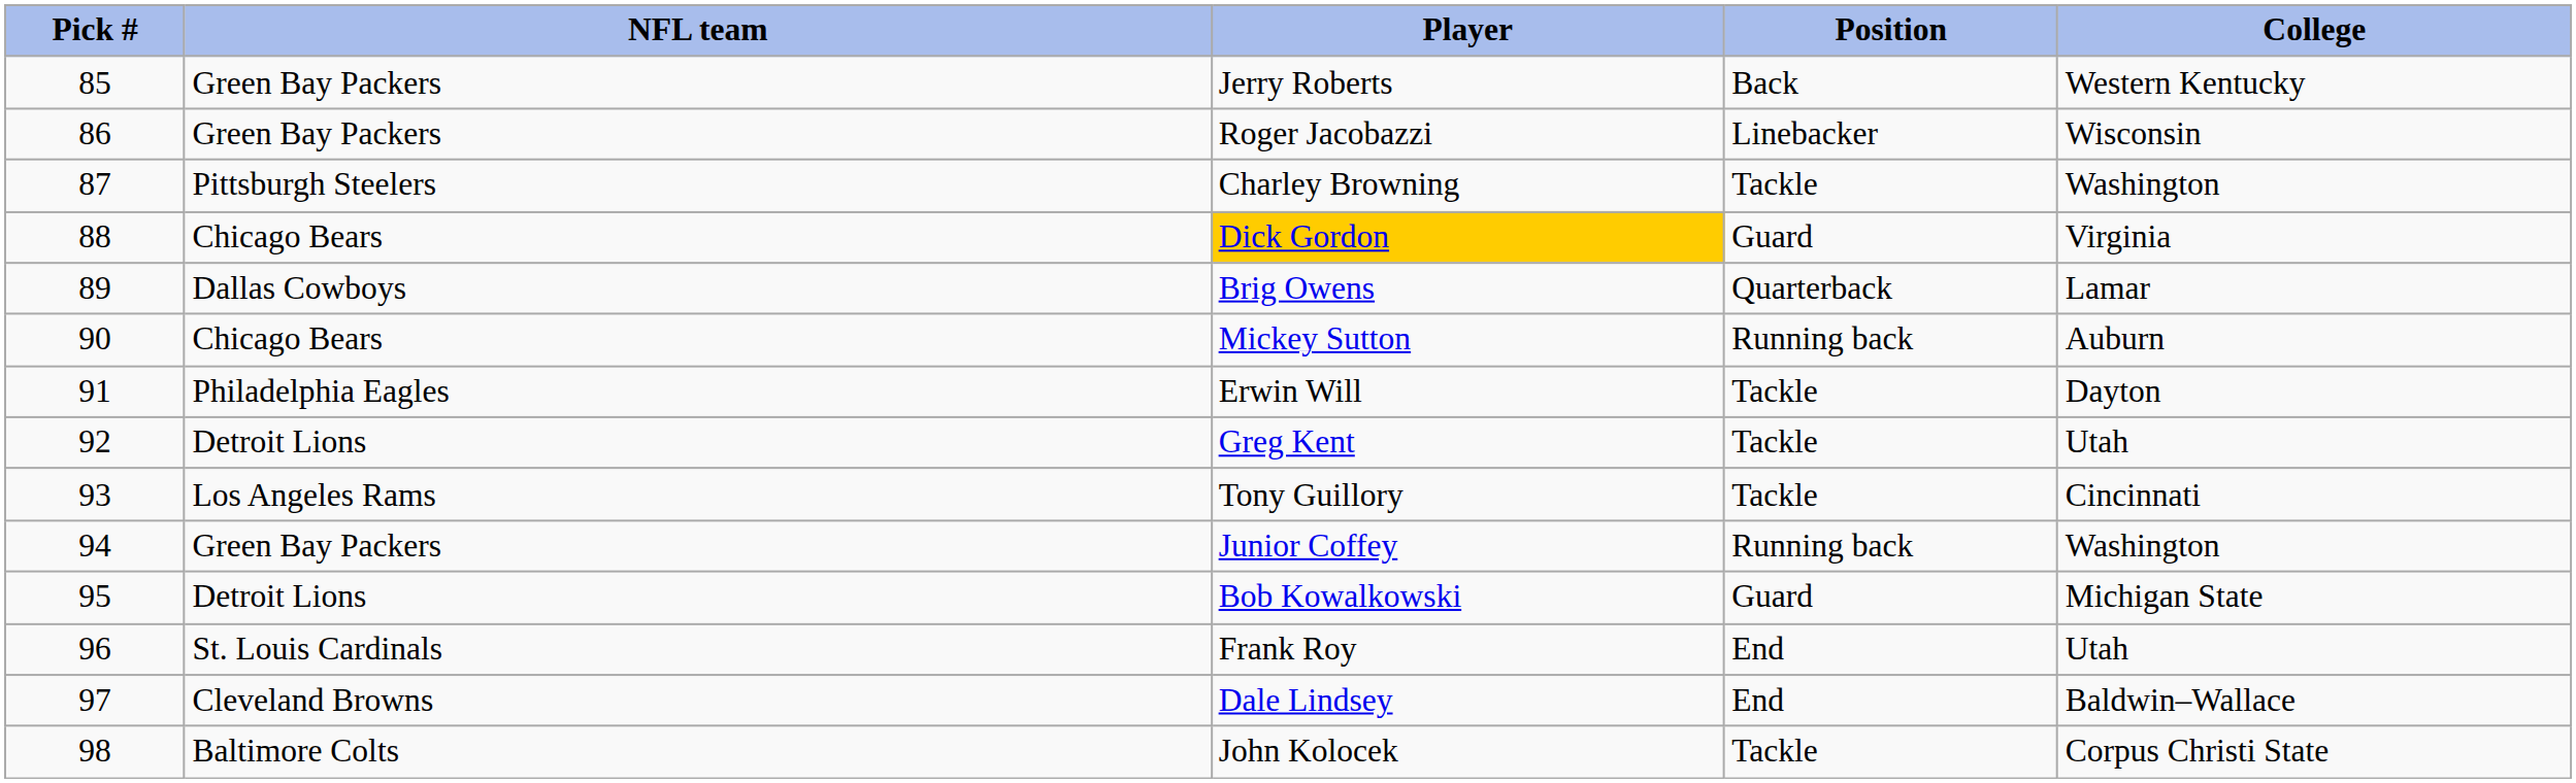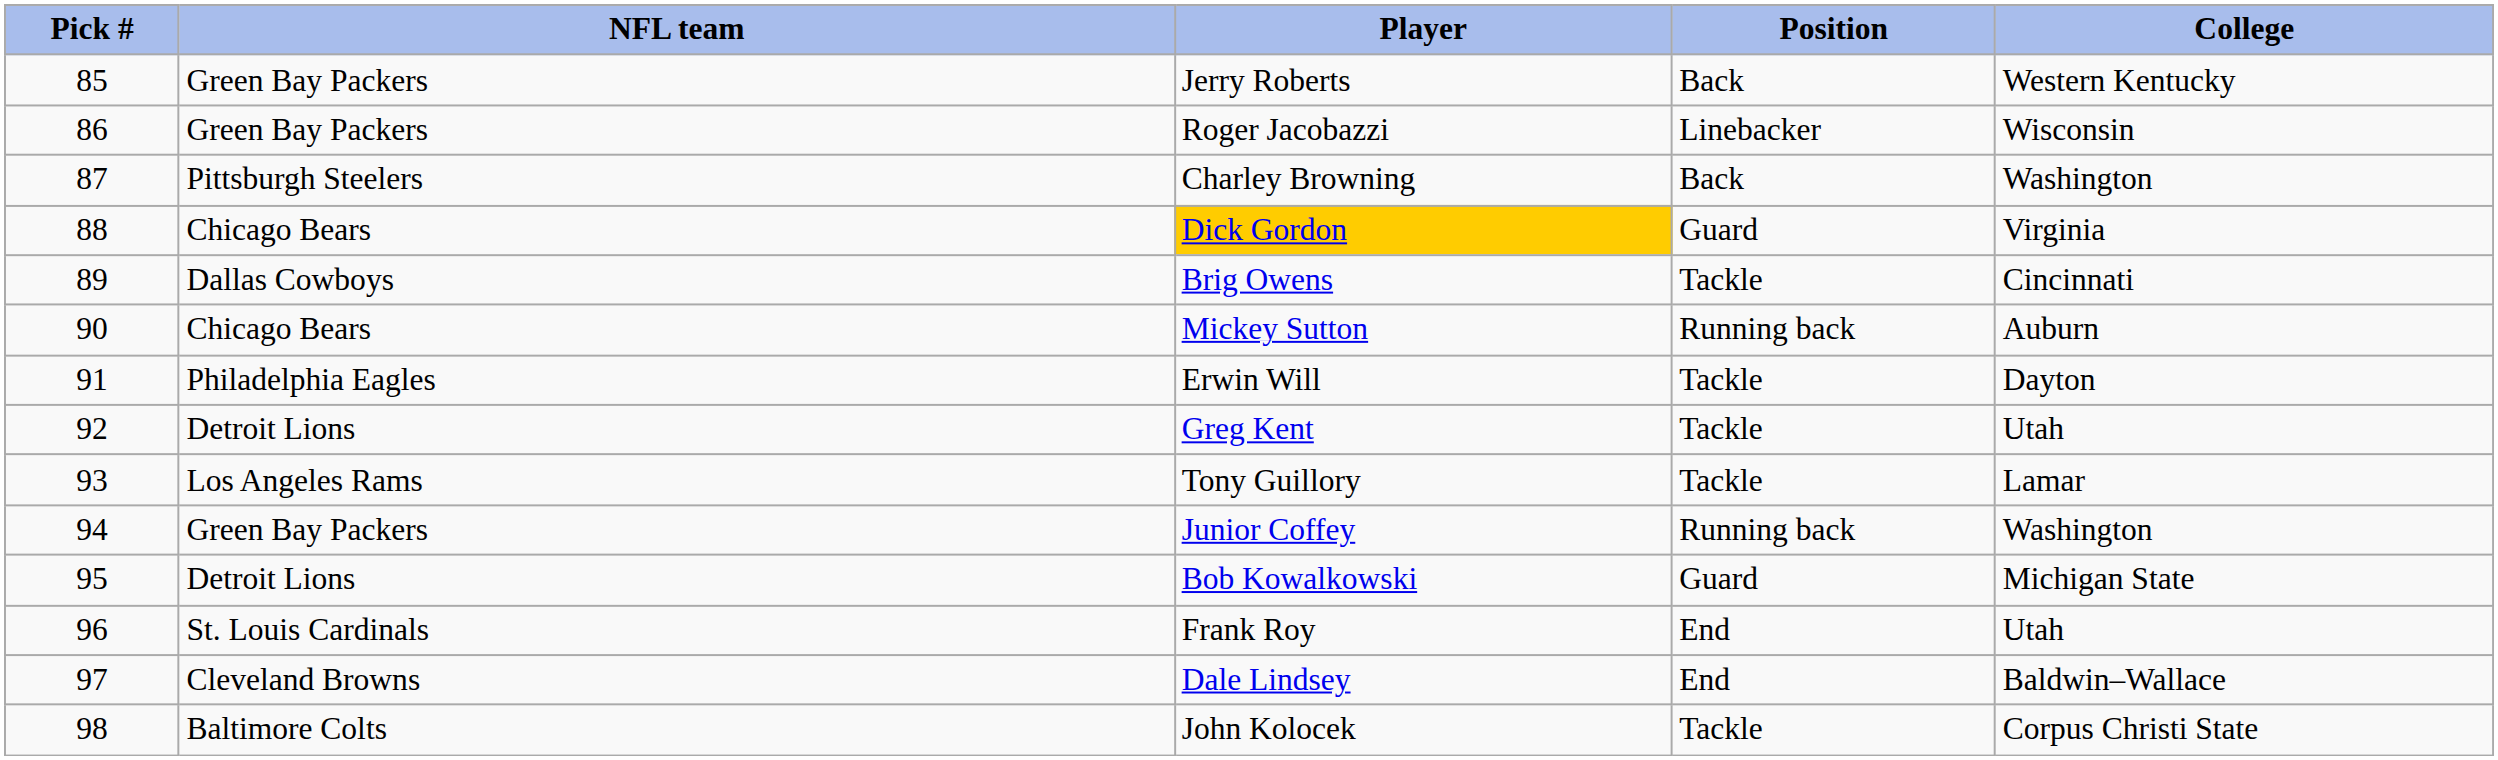 <table class="wikitable sortable sortable" style="width: 100%">
 <tr>
 <th style="background:#A8BDEC;" width=7%>Pick #</th>
 <th width=40% style="background:#A8BDEC;">NFL team</th>
 <th width=20% style="background:#A8BDEC;">Player</th>
 <th width=13% style="background:#A8BDEC;">Position</th>
 <th style="background:#A8BDEC;">College</th>
 </tr>
 <tr>
 <td align=center>85</td>
 <td>Green Bay Packers</td>
 <td>Jerry Roberts</td>
 <td>Back</td>
 <td>Western Kentucky</td>
 </tr>
 <tr>
 <td align=center>86</td>
 <td>Green Bay Packers</td>
 <td>Roger Jacobazzi</td>
 <td>Linebacker</td>
 <td>Wisconsin</td>
 </tr>
 <tr>
 <td align=center>87</td>
 <td>Pittsburgh Steelers</td>
 <td>Charley Browning</td>
-<td>Tackle</td>
+<td>Back</td>
 <td>Washington</td>
 </tr>
 <tr>
 <td align=center>88</td>
 <td>Chicago Bears</td>
 <td bgcolor="#FFCC00"><a href='#'>Dick Gordon</a></td>
 <td>Guard</td>
 <td>Virginia</td>
 </tr>
 <tr>
 <td align=center>89</td>
 <td>Dallas Cowboys</td>
 <td><a href='#'>Brig Owens</a></td>
-<td>Quarterback</td>
-<td>Lamar</td>
+<td>Tackle</td>
+<td>Cincinnati</td>
 </tr>
 <tr>
 <td align=center>90</td>
 <td>Chicago Bears</td>
 <td><a href='#'>Mickey Sutton</a></td>
 <td>Running back</td>
 <td>Auburn</td>
 </tr>
 <tr>
 <td align=center>91</td>
 <td>Philadelphia Eagles</td>
 <td>Erwin Will</td>
 <td>Tackle</td>
 <td>Dayton</td>
 </tr>
 <tr>
 <td align=center>92</td>
 <td>Detroit Lions</td>
 <td><a href='#'>Greg Kent</a></td>
 <td>Tackle</td>
 <td>Utah</td>
 </tr>
 <tr>
 <td align=center>93</td>
 <td>Los Angeles Rams</td>
 <td>Tony Guillory</td>
 <td>Tackle</td>
-<td>Cincinnati</td>
+<td>Lamar</td>
 </tr>
 <tr>
 <td align=center>94</td>
 <td>Green Bay Packers</td>
 <td><a href='#'>Junior Coffey</a></td>
 <td>Running back</td>
 <td>Washington</td>
 </tr>
 <tr>
 <td align=center>95</td>
 <td>Detroit Lions</td>
 <td><a href='#'>Bob Kowalkowski</a></td>
 <td>Guard</td>
 <td>Michigan State</td>
 </tr>
 <tr>
 <td align=center>96</td>
 <td>St. Louis Cardinals</td>
 <td>Frank Roy</td>
 <td>End</td>
 <td>Utah</td>
 </tr>
 <tr>
 <td align=center>97</td>
 <td>Cleveland Browns</td>
 <td><a href='#'>Dale Lindsey</a></td>
 <td>End</td>
 <td>Baldwin–Wallace</td>
 </tr>
 <tr>
 <td align=center>98</td>
 <td>Baltimore Colts</td>
 <td>John Kolocek</td>
 <td>Tackle</td>
 <td>Corpus Christi State</td>
 </tr>
 </table>
